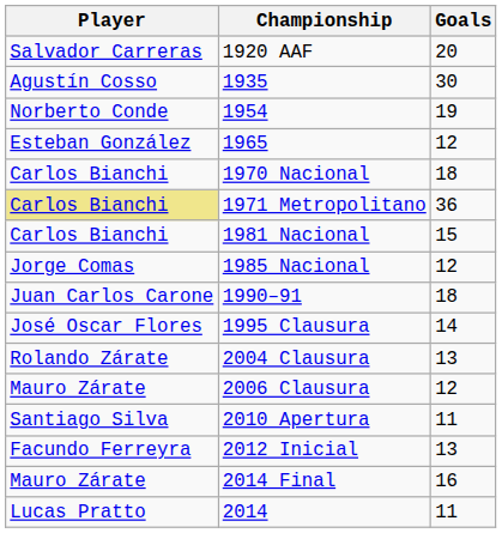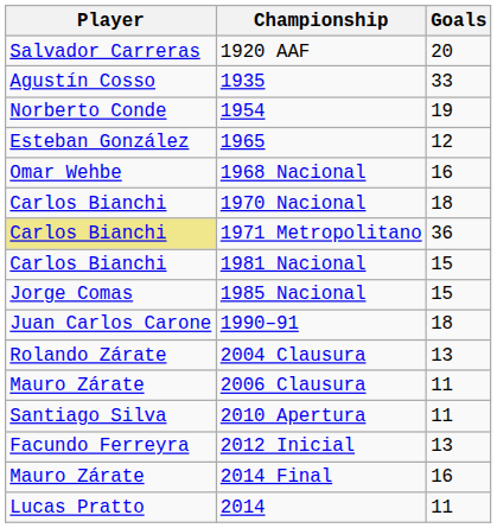 <table align=center class="wikitable sortable">
 <tr>
 <th>Player</th>
 <th>Championship</th>
 <th>Goals</th>
 </tr>
 <tr>
 <td><a href='#'>Salvador Carreras</a></td>
 <td>1920 AAF</td>
 <td>20</td>
 </tr>
 <tr>
 <td><a href='#'>Agustín Cosso</a></td>
 <td><a href='#'>1935</a></td>
-<td>30</td>
+<td>33</td>
 </tr>
 <tr>
 <td><a href='#'>Norberto Conde</a></td>
 <td><a href='#'>1954</a></td>
 <td>19</td>
 </tr>
 <tr>
 <td><a href='#'>Esteban González</a></td>
 <td><a href='#'>1965</a></td>
 <td>12</td>
+</tr>
+<tr>
+<td><a href='#'>Omar Wehbe</a></td>
+<td><a href='#'>1968 Nacional</a></td>
+<td>16</td>
 </tr>
 <tr>
 <td><a href='#'>Carlos Bianchi</a></td>
 <td><a href='#'>1970 Nacional</a></td>
 <td>18</td>
 </tr>
 <tr>
 <td style="background: khaki;"><a href='#'>Carlos Bianchi</a></td>
 <td><a href='#'>1971 Metropolitano</a></td>
 <td>36</td>
 </tr>
 <tr>
 <td><a href='#'>Carlos Bianchi</a></td>
 <td><a href='#'>1981 Nacional</a></td>
 <td>15</td>
 </tr>
 <tr>
 <td><a href='#'>Jorge Comas</a></td>
 <td><a href='#'>1985 Nacional</a></td>
-<td>12</td>
+<td>15</td>
 </tr>
 <tr>
 <td><a href='#'>Juan Carlos Carone</a></td>
 <td><a href='#'>1990–91</a></td>
 <td>18</td>
-</tr>
-<tr>
-<td><a href='#'>José Oscar Flores</a></td>
-<td><a href='#'>1995 Clausura</a></td>
-<td>14</td>
 </tr>
 <tr>
 <td><a href='#'>Rolando Zárate</a></td>
 <td><a href='#'>2004 Clausura</a></td>
 <td>13</td>
 </tr>
 <tr>
 <td><a href='#'>Mauro Zárate</a></td>
 <td><a href='#'>2006 Clausura</a></td>
-<td>12</td>
+<td>11</td>
 </tr>
 <tr>
 <td><a href='#'>Santiago Silva</a></td>
 <td><a href='#'>2010 Apertura</a></td>
 <td>11</td>
 </tr>
 <tr>
 <td><a href='#'>Facundo Ferreyra</a></td>
 <td><a href='#'>2012 Inicial</a></td>
 <td>13</td>
 </tr>
 <tr>
 <td><a href='#'>Mauro Zárate</a></td>
 <td><a href='#'>2014 Final</a></td>
 <td>16</td>
 </tr>
 <tr>
 <td><a href='#'>Lucas Pratto</a></td>
 <td><a href='#'>2014</a></td>
 <td>11</td>
 </tr>
 </table>
